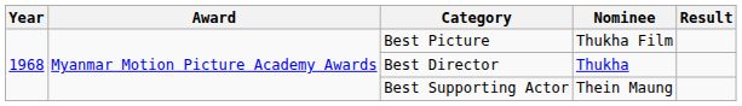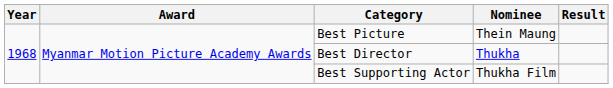 <table class="wikitable">
 <tr>
 <th>Year</th>
 <th>Award</th>
 <th>Category</th>
 <th>Nominee</th>
 <th>Result</th>
 </tr>
 <tr>
 <td scope="row" rowspan="3"><a href='#'>1968</a></td>
 <td scope="row" rowspan="3"><a href='#'>Myanmar Motion Picture Academy Awards</a></td>
 <td>Best Picture</td>
-<td>Thukha Film</td>
+<td>Thein Maung</td>
 <td></td>
 </tr>
 <tr>
 <td>Best Director</td>
 <td><a href='#'>Thukha</a></td>
 <td></td>
 </tr>
 <tr>
 <td>Best Supporting Actor</td>
-<td>Thein Maung</td>
+<td>Thukha Film</td>
 <td></td>
 </tr>
 </table>
